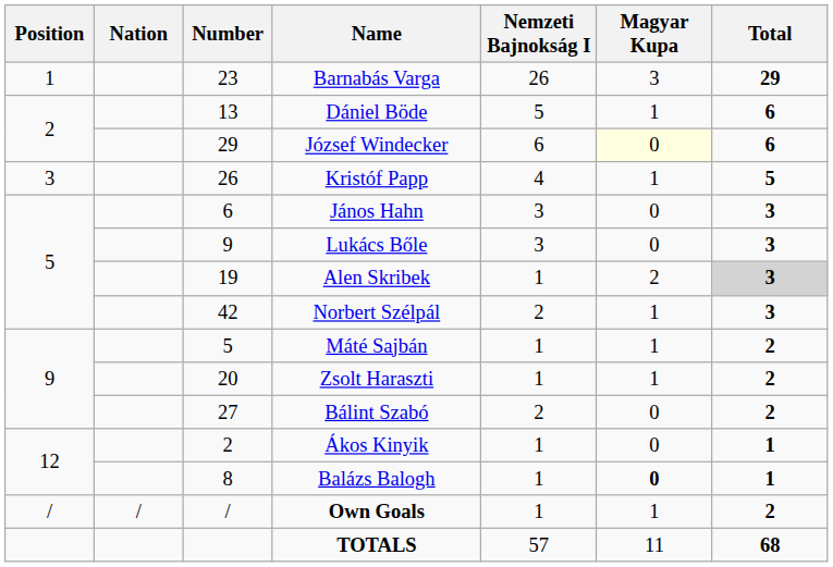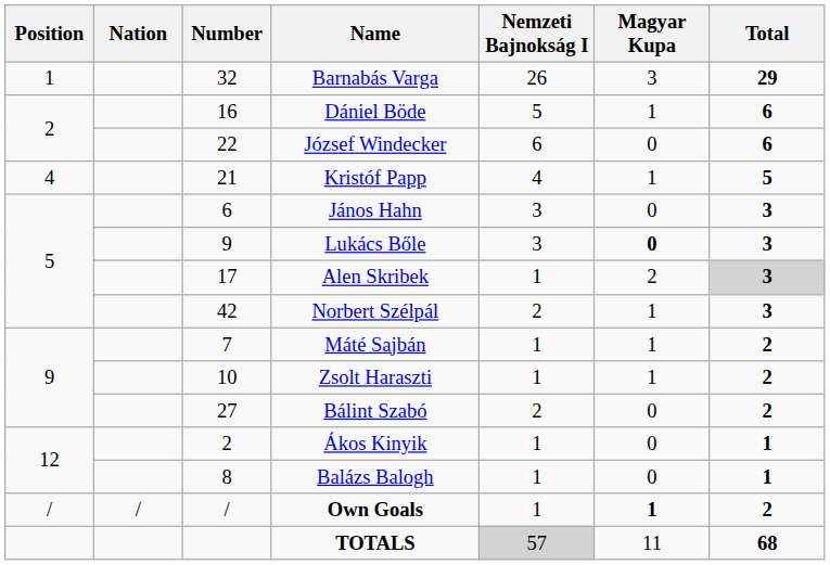 <table class="wikitable" style="font-size: 95%; text-align: center;">
 <tr>
 <th width=60>Position</th>
 <th width=60>Nation</th>
 <th width=60>Number</th>
 <th width=150>Name</th>
 <th width=80>Nemzeti Bajnokság I</th>
 <th width=80>Magyar Kupa</th>
 <th width=80>Total</th>
 </tr>
 <tr>
 <td>1</td>
 <td></td>
-<td>23</td>
+<td>32</td>
 <td><a href='#'>Barnabás Varga</a></td>
 <td>26</td>
 <td>3</td>
 <td><strong>29</strong></td>
 </tr>
 <tr>
 <td rowspan="2">2</td>
 <td></td>
-<td>13</td>
+<td>16</td>
 <td><a href='#'>Dániel Böde</a></td>
 <td>5</td>
 <td>1</td>
 <td><strong>6</strong></td>
 </tr>
 <tr>
 <td></td>
-<td>29</td>
+<td>22</td>
 <td><a href='#'>József Windecker</a></td>
 <td>6</td>
-<td style="background: lightyellow;">0</td>
+<td>0</td>
 <td><strong>6</strong></td>
 </tr>
 <tr>
-<td>3</td>
+<td>4</td>
 <td></td>
-<td>26</td>
+<td>21</td>
 <td><a href='#'>Kristóf Papp</a></td>
 <td>4</td>
 <td>1</td>
 <td><strong>5</strong></td>
 </tr>
 <tr>
 <td rowspan="4">5</td>
 <td></td>
 <td>6</td>
 <td><a href='#'>János Hahn</a></td>
 <td>3</td>
 <td>0</td>
 <td><strong>3</strong></td>
 </tr>
 <tr>
 <td></td>
 <td>9</td>
 <td><a href='#'>Lukács Bőle</a></td>
 <td>3</td>
-<td>0</td>
+<td><strong>0</strong></td>
 <td><strong>3</strong></td>
 </tr>
 <tr>
 <td></td>
-<td>19</td>
+<td>17</td>
 <td><a href='#'>Alen Skribek</a></td>
 <td>1</td>
 <td>2</td>
 <td style="background: lightgrey;"><strong>3</strong></td>
 </tr>
 <tr>
 <td></td>
 <td>42</td>
 <td><a href='#'>Norbert Szélpál</a></td>
 <td>2</td>
 <td>1</td>
 <td><strong>3</strong></td>
 </tr>
 <tr>
 <td rowspan="3">9</td>
 <td></td>
-<td>5</td>
+<td>7</td>
 <td><a href='#'>Máté Sajbán</a></td>
 <td>1</td>
 <td>1</td>
 <td><strong>2</strong></td>
 </tr>
 <tr>
 <td></td>
-<td>20</td>
+<td>10</td>
 <td><a href='#'>Zsolt Haraszti</a></td>
 <td>1</td>
 <td>1</td>
 <td><strong>2</strong></td>
 </tr>
 <tr>
 <td></td>
 <td>27</td>
 <td><a href='#'>Bálint Szabó</a></td>
 <td>2</td>
 <td>0</td>
 <td><strong>2</strong></td>
 </tr>
 <tr>
 <td rowspan="2">12</td>
 <td></td>
 <td>2</td>
 <td><a href='#'>Ákos Kinyik</a></td>
 <td>1</td>
 <td>0</td>
 <td><strong>1</strong></td>
 </tr>
 <tr>
 <td></td>
 <td>8</td>
 <td><a href='#'>Balázs Balogh</a></td>
 <td>1</td>
-<td><strong>0</strong></td>
+<td>0</td>
 <td><strong>1</strong></td>
 </tr>
 <tr>
 <td>/</td>
 <td>/</td>
 <td>/</td>
 <td><strong>Own Goals</strong></td>
 <td>1</td>
-<td>1</td>
+<td><strong>1</strong></td>
 <td><strong>2</strong></td>
 </tr>
 <tr>
 <td></td>
 <td></td>
 <td></td>
 <td><strong>TOTALS</strong></td>
-<td>57</td>
+<td style="background: lightgrey;">57</td>
 <td>11</td>
 <td><strong>68</strong></td>
 </tr>
 </table>
